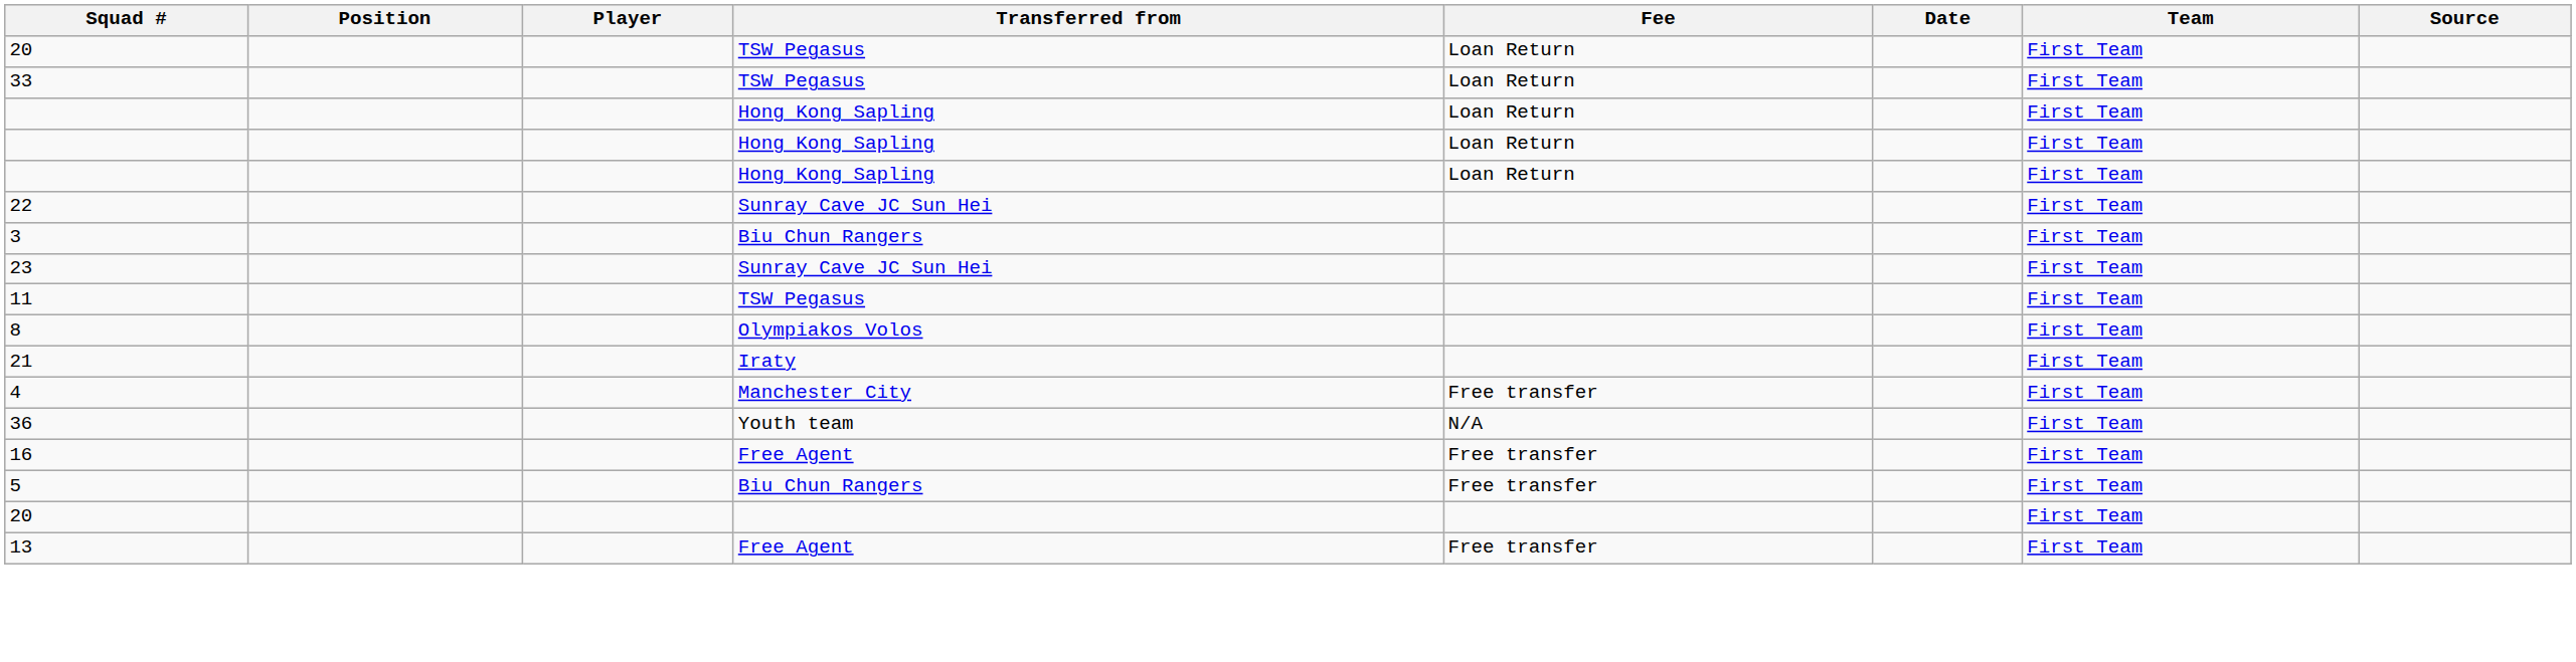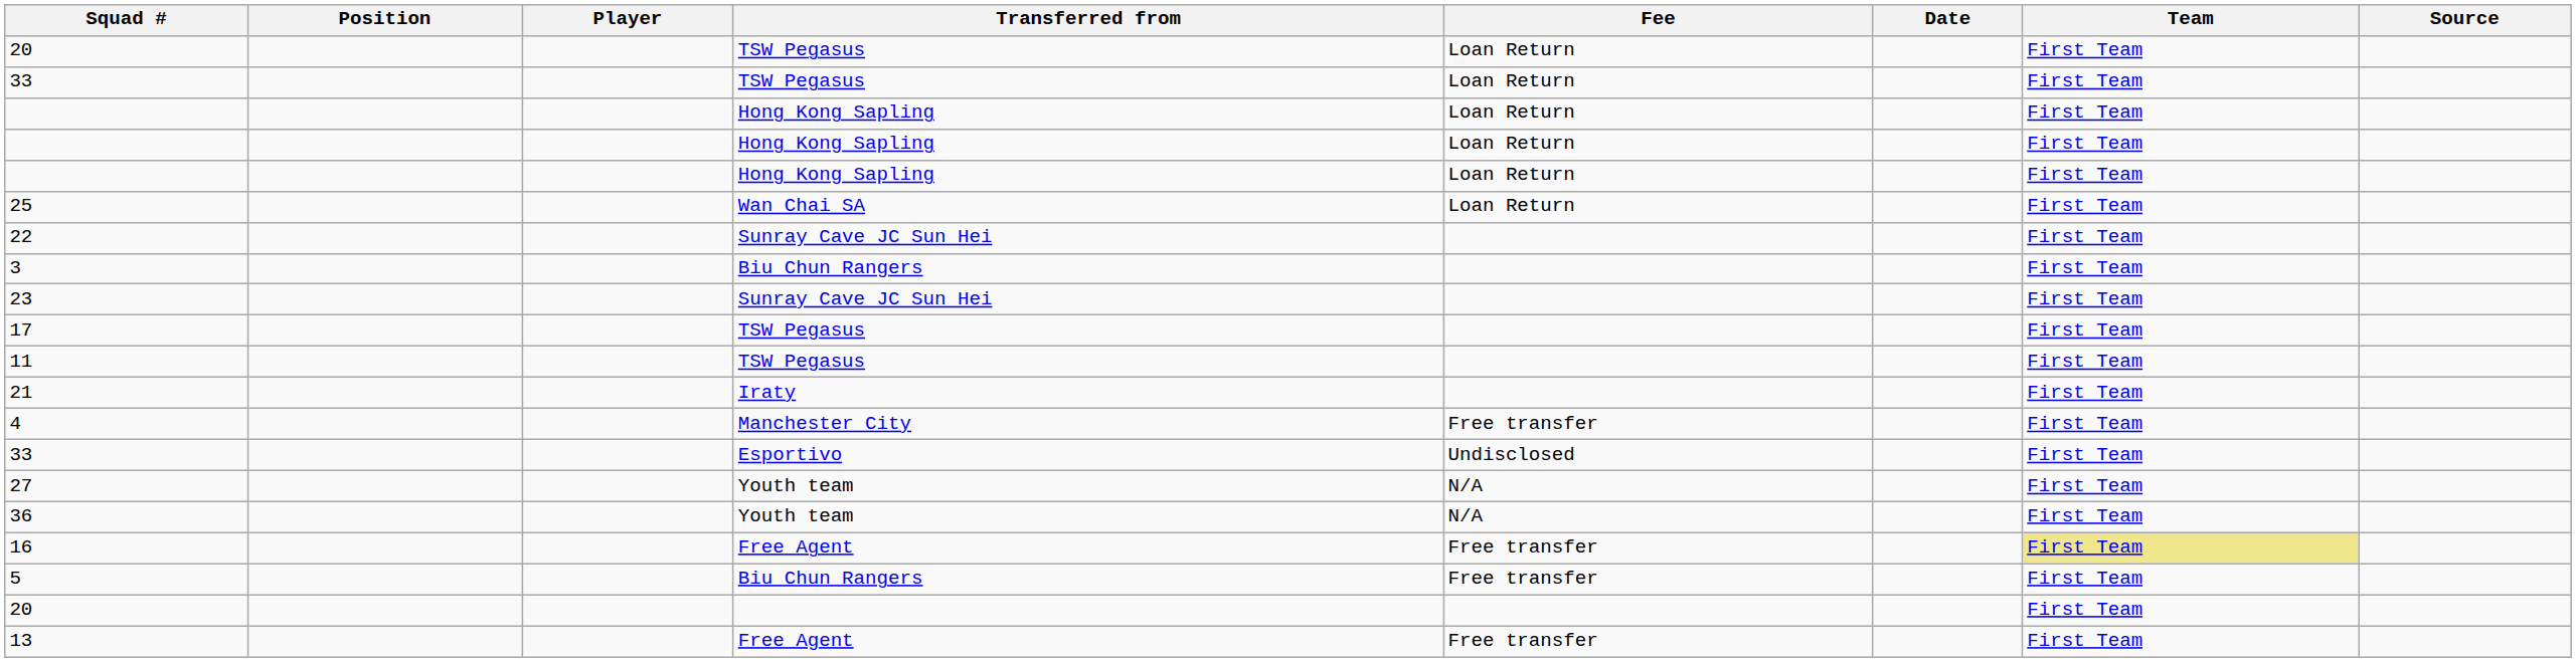 <table width=83% class="wikitable sortable" style="text-align:center; font-size:95%; text-align:left">
 <tr>
 <th>Squad #</th>
 <th>Position</th>
 <th>Player</th>
 <th>Transferred from</th>
 <th>Fee</th>
 <th>Date</th>
 <th>Team</th>
 <th>Source</th>
 </tr>
 <tr>
 <td>20</td>
 <td></td>
 <td></td>
 <td><a href='#'>TSW Pegasus</a></td>
 <td>Loan Return</td>
 <td></td>
 <td><a href='#'>First Team</a></td>
 <td></td>
 </tr>
 <tr>
 <td>33</td>
 <td></td>
 <td></td>
 <td><a href='#'>TSW Pegasus</a></td>
 <td>Loan Return</td>
 <td></td>
 <td><a href='#'>First Team</a></td>
 <td></td>
 </tr>
 <tr>
 <td></td>
 <td></td>
 <td></td>
 <td><a href='#'>Hong Kong Sapling</a></td>
 <td>Loan Return</td>
 <td></td>
 <td><a href='#'>First Team</a></td>
 <td></td>
 </tr>
 <tr>
 <td></td>
 <td></td>
 <td></td>
 <td><a href='#'>Hong Kong Sapling</a></td>
 <td>Loan Return</td>
 <td></td>
 <td><a href='#'>First Team</a></td>
 <td></td>
 </tr>
 <tr>
 <td></td>
 <td></td>
 <td></td>
 <td><a href='#'>Hong Kong Sapling</a></td>
 <td>Loan Return</td>
 <td></td>
 <td><a href='#'>First Team</a></td>
 <td></td>
 </tr>
 <tr>
+<td>25</td>
+<td></td>
+<td></td>
+<td><a href='#'>Wan Chai SA</a></td>
+<td>Loan Return</td>
+<td></td>
+<td><a href='#'>First Team</a></td>
+<td></td>
+</tr>
+<tr>
 <td>22</td>
 <td></td>
 <td></td>
 <td><a href='#'>Sunray Cave JC Sun Hei</a></td>
 <td></td>
 <td></td>
 <td><a href='#'>First Team</a></td>
 <td></td>
 </tr>
 <tr>
 <td>3</td>
 <td></td>
 <td></td>
 <td><a href='#'>Biu Chun Rangers</a></td>
 <td></td>
 <td></td>
 <td><a href='#'>First Team</a></td>
 <td></td>
 </tr>
 <tr>
 <td>23</td>
 <td></td>
 <td></td>
 <td><a href='#'>Sunray Cave JC Sun Hei</a></td>
 <td></td>
 <td></td>
 <td><a href='#'>First Team</a></td>
 <td></td>
 </tr>
 <tr>
-<td>11</td>
+<td>17</td>
 <td></td>
 <td></td>
 <td><a href='#'>TSW Pegasus</a></td>
 <td></td>
 <td></td>
 <td><a href='#'>First Team</a></td>
 <td></td>
 </tr>
 <tr>
-<td>8</td>
+<td>11</td>
 <td></td>
 <td></td>
-<td><a href='#'>Olympiakos Volos</a></td>
+<td><a href='#'>TSW Pegasus</a></td>
 <td></td>
 <td></td>
 <td><a href='#'>First Team</a></td>
 <td></td>
 </tr>
 <tr>
 <td>21</td>
 <td></td>
 <td></td>
 <td><a href='#'>Iraty</a></td>
 <td></td>
 <td></td>
 <td><a href='#'>First Team</a></td>
 <td></td>
 </tr>
 <tr>
 <td>4</td>
 <td></td>
 <td></td>
 <td><a href='#'>Manchester City</a></td>
 <td>Free transfer</td>
 <td></td>
 <td><a href='#'>First Team</a></td>
 <td></td>
 </tr>
 <tr>
+<td>33</td>
+<td></td>
+<td></td>
+<td><a href='#'>Esportivo</a></td>
+<td>Undisclosed</td>
+<td></td>
+<td><a href='#'>First Team</a></td>
+<td></td>
+</tr>
+<tr>
+<td>27</td>
+<td></td>
+<td></td>
+<td>Youth team</td>
+<td>N/A</td>
+<td></td>
+<td><a href='#'>First Team</a></td>
+<td></td>
+</tr>
+<tr>
 <td>36</td>
 <td></td>
 <td></td>
 <td>Youth team</td>
 <td>N/A</td>
 <td></td>
 <td><a href='#'>First Team</a></td>
 <td></td>
 </tr>
 <tr>
 <td>16</td>
 <td></td>
 <td></td>
 <td><a href='#'>Free Agent</a></td>
 <td>Free transfer</td>
 <td></td>
-<td><a href='#'>First Team</a></td>
+<td style="background: khaki;"><a href='#'>First Team</a></td>
 <td></td>
 </tr>
 <tr>
 <td>5</td>
 <td></td>
 <td></td>
 <td><a href='#'>Biu Chun Rangers</a></td>
 <td>Free transfer</td>
 <td></td>
 <td><a href='#'>First Team</a></td>
 <td></td>
 </tr>
 <tr>
 <td>20</td>
 <td></td>
 <td></td>
 <td></td>
 <td></td>
 <td></td>
 <td><a href='#'>First Team</a></td>
 <td></td>
 </tr>
 <tr>
 <td>13</td>
 <td></td>
 <td></td>
 <td><a href='#'>Free Agent</a></td>
 <td>Free transfer</td>
 <td></td>
 <td><a href='#'>First Team</a></td>
 <td></td>
 </tr>
 </table>
